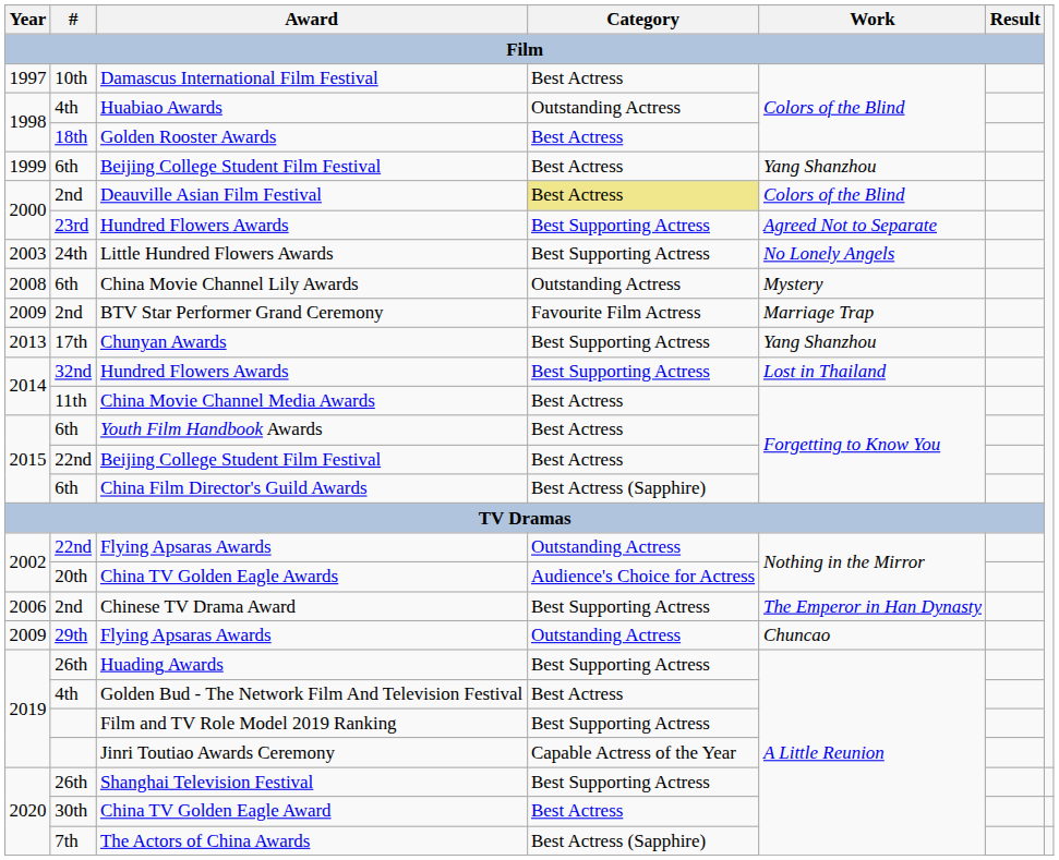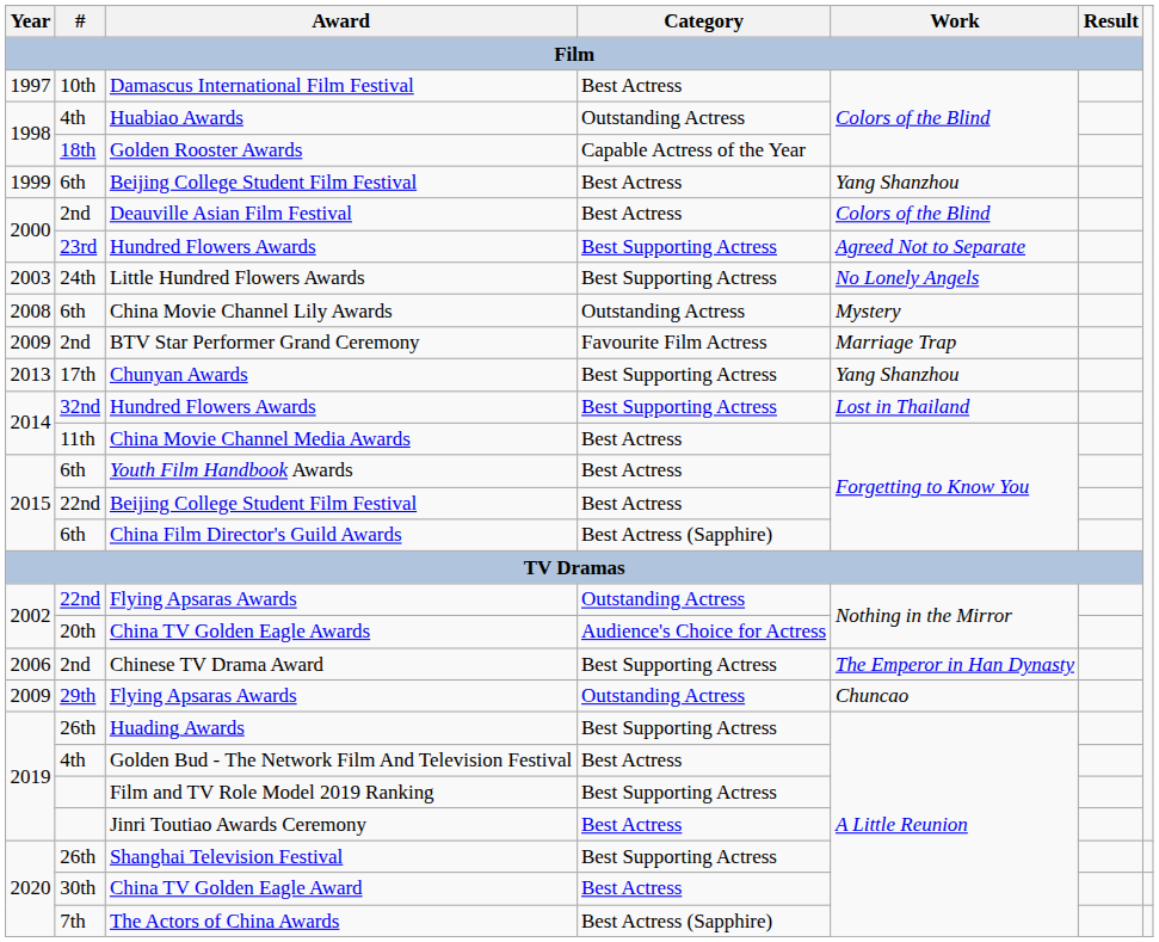 <table class="wikitable sortable">
 <tr>
 <th>Year</th>
 <th>#</th>
 <th>Award</th>
 <th>Category</th>
 <th>Work</th>
 <th>Result</th>
 </tr>
 <tr>
 <th colspan=6 style="background:#B0C4DE;">Film</th>
 </tr>
 <tr>
 <td>1997</td>
 <td>10th</td>
 <td><a href='#'>Damascus International Film Festival</a></td>
 <td>Best Actress</td>
 <td rowspan=3><em><a href='#'>Colors of the Blind</a></em></td>
 <td></td>
 </tr>
 <tr>
 <td rowspan=2>1998</td>
 <td>4th</td>
 <td><a href='#'>Huabiao Awards</a></td>
 <td>Outstanding Actress</td>
 <td></td>
 </tr>
 <tr>
 <td><a href='#'>18th</a></td>
 <td><a href='#'>Golden Rooster Awards</a></td>
-<td><a href='#'>Best Actress</a></td>
+<td>Capable Actress of the Year</td>
 <td></td>
 </tr>
 <tr>
 <td>1999</td>
 <td>6th</td>
 <td><a href='#'>Beijing College Student Film Festival</a></td>
 <td>Best Actress</td>
 <td><em>Yang Shanzhou</em></td>
 <td></td>
 </tr>
 <tr>
 <td rowspan=2>2000</td>
 <td>2nd</td>
 <td><a href='#'>Deauville Asian Film Festival</a></td>
-<td style="background: khaki;">Best Actress</td>
+<td>Best Actress</td>
 <td><em><a href='#'>Colors of the Blind</a></em></td>
 <td></td>
 </tr>
 <tr>
 <td><a href='#'>23rd</a></td>
 <td><a href='#'>Hundred Flowers Awards</a></td>
 <td><a href='#'>Best Supporting Actress</a></td>
 <td><em><a href='#'>Agreed Not to Separate</a></em></td>
 <td></td>
 </tr>
 <tr>
 <td>2003</td>
 <td>24th</td>
 <td>Little Hundred Flowers Awards</td>
 <td>Best Supporting Actress</td>
 <td><em><a href='#'>No Lonely Angels</a></em></td>
 <td></td>
 </tr>
 <tr>
 <td>2008</td>
 <td>6th</td>
 <td>China Movie Channel Lily Awards</td>
 <td>Outstanding Actress</td>
 <td><em>Mystery</em></td>
 <td></td>
 </tr>
 <tr>
 <td>2009</td>
 <td>2nd</td>
 <td>BTV Star Performer Grand Ceremony</td>
 <td>Favourite Film Actress</td>
 <td><em>Marriage Trap</em></td>
 <td></td>
 </tr>
 <tr>
 <td>2013</td>
 <td>17th</td>
 <td><a href='#'>Chunyan Awards</a></td>
 <td>Best Supporting Actress</td>
 <td><em>Yang Shanzhou</em></td>
 <td></td>
 </tr>
 <tr>
 <td rowspan=2>2014</td>
 <td><a href='#'>32nd</a></td>
 <td><a href='#'>Hundred Flowers Awards</a></td>
 <td><a href='#'>Best Supporting Actress</a></td>
 <td><em><a href='#'>Lost in Thailand</a></em></td>
 <td></td>
 </tr>
 <tr>
 <td>11th</td>
 <td><a href='#'>China Movie Channel Media Awards</a></td>
 <td>Best Actress</td>
 <td rowspan=4><em><a href='#'>Forgetting to Know You</a></em></td>
 <td></td>
 </tr>
 <tr>
 <td rowspan=3>2015</td>
 <td>6th</td>
 <td><em><a href='#'>Youth Film Handbook</a></em> Awards</td>
 <td>Best Actress</td>
 <td></td>
 </tr>
 <tr>
 <td>22nd</td>
 <td><a href='#'>Beijing College Student Film Festival</a></td>
 <td>Best Actress</td>
 <td></td>
 </tr>
 <tr>
 <td>6th</td>
 <td><a href='#'>China Film Director's Guild Awards</a></td>
 <td>Best Actress (Sapphire)</td>
 <td></td>
 </tr>
 <tr>
 <th colspan=6 style="background:#B0C4DE;">TV Dramas</th>
 </tr>
 <tr>
 <td rowspan=2>2002</td>
 <td><a href='#'>22nd</a></td>
 <td><a href='#'>Flying Apsaras Awards</a></td>
 <td><a href='#'>Outstanding Actress</a></td>
 <td rowspan=2><em>Nothing in the Mirror</em></td>
 <td></td>
 </tr>
 <tr>
 <td>20th</td>
 <td><a href='#'>China TV Golden Eagle Awards</a></td>
 <td><a href='#'>Audience's Choice for Actress</a></td>
 <td></td>
 </tr>
 <tr>
 <td>2006</td>
 <td>2nd</td>
 <td>Chinese TV Drama Award</td>
 <td>Best Supporting Actress</td>
 <td><em><a href='#'>The Emperor in Han Dynasty</a></em></td>
 <td></td>
 </tr>
 <tr>
 <td>2009</td>
 <td><a href='#'>29th</a></td>
 <td><a href='#'>Flying Apsaras Awards</a></td>
 <td><a href='#'>Outstanding Actress</a></td>
 <td><em>Chuncao</em></td>
 <td></td>
 </tr>
 <tr>
 <td rowspan=4>2019</td>
 <td>26th</td>
 <td><a href='#'>Huading Awards</a></td>
 <td>Best Supporting Actress</td>
 <td rowspan=8><em><a href='#'>A Little Reunion</a></em></td>
 <td></td>
 </tr>
 <tr>
 <td>4th</td>
 <td>Golden Bud - The Network Film And Television Festival</td>
 <td>Best Actress</td>
 <td></td>
 </tr>
 <tr>
 <td></td>
 <td>Film and TV Role Model 2019 Ranking</td>
 <td>Best Supporting Actress</td>
 <td></td>
 </tr>
 <tr>
 <td></td>
 <td>Jinri Toutiao Awards Ceremony</td>
-<td>Capable Actress of the Year</td>
+<td><a href='#'>Best Actress</a></td>
 <td></td>
 </tr>
 <tr>
 <td rowspan=3>2020</td>
 <td>26th</td>
 <td><a href='#'>Shanghai Television Festival</a></td>
 <td>Best Supporting Actress</td>
 <td></td>
 <td></td>
 </tr>
 <tr>
 <td>30th</td>
 <td><a href='#'>China TV Golden Eagle Award</a></td>
 <td><a href='#'>Best Actress</a></td>
 <td></td>
 <td></td>
 </tr>
 <tr>
 <td>7th</td>
 <td><a href='#'>The Actors of China Awards</a></td>
 <td>Best Actress (Sapphire)</td>
 <td></td>
 <td></td>
 </tr>
 <tr>
 </tr>
 </table>
